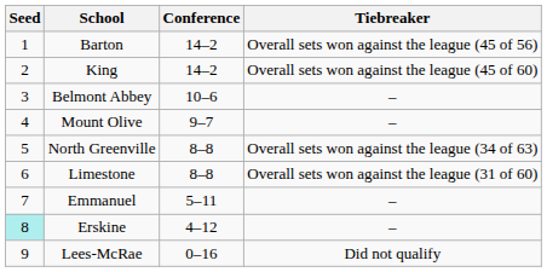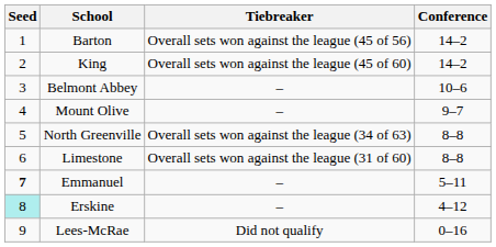 <table class="wikitable" style="white-space:nowrap; font-size:95%;text-align:center">
 <tr>
 <th>Seed</th>
 <th>School</th>
+<th>Tiebreaker</th>
 <th>Conference</th>
-<th>Tiebreaker</th>
 </tr>
 <tr>
 <td>1</td>
 <td>Barton</td>
+<td>Overall sets won against the league (45 of 56)</td>
 <td>14–2</td>
-<td>Overall sets won against the league (45 of 56)</td>
 </tr>
 <tr>
 <td>2</td>
 <td>King</td>
+<td>Overall sets won against the league (45 of 60)</td>
 <td>14–2</td>
-<td>Overall sets won against the league (45 of 60)</td>
 </tr>
 <tr>
 <td>3</td>
 <td>Belmont Abbey</td>
+<td>–</td>
 <td>10–6</td>
-<td>–</td>
 </tr>
 <tr>
 <td>4</td>
 <td>Mount Olive</td>
+<td>–</td>
 <td>9–7</td>
-<td>–</td>
 </tr>
 <tr>
 <td>5</td>
 <td>North Greenville</td>
+<td>Overall sets won against the league (34 of 63)</td>
 <td>8–8</td>
-<td>Overall sets won against the league (34 of 63)</td>
 </tr>
 <tr>
 <td>6</td>
 <td>Limestone</td>
+<td>Overall sets won against the league (31 of 60)</td>
 <td>8–8</td>
-<td>Overall sets won against the league (31 of 60)</td>
 </tr>
 <tr>
-<td>7</td>
+<td><strong>7</strong></td>
 <td>Emmanuel</td>
+<td>–</td>
 <td>5–11</td>
-<td>–</td>
 </tr>
 <tr>
 <td style="background: paleturquoise;">8</td>
 <td>Erskine</td>
+<td>–</td>
 <td>4–12</td>
-<td>–</td>
 </tr>
 <tr>
 <td>9</td>
 <td>Lees-McRae</td>
+<td>Did not qualify</td>
 <td>0–16</td>
-<td>Did not qualify</td>
 </tr>
 </table>
